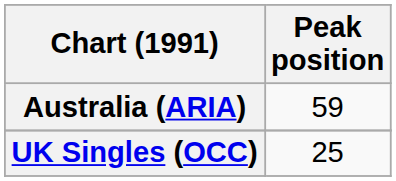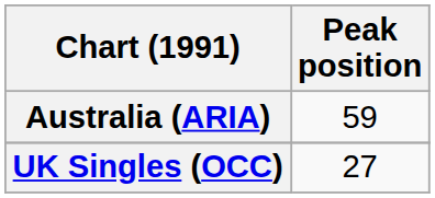 <table class="wikitable sortable plainrowheaders" style="text-align:center">
 <tr>
 <th scope="col">Chart (1991)</th>
 <th scope="col">Peak<br>position</th>
 </tr>
 <tr>
 <th scope="row">Australia (<a href='#'>ARIA</a>)</th>
 <td>59</td>
 </tr>
 <tr>
 </tr>
 <tr>
 <th scope="row"><a href='#'>UK Singles</a> (<a href='#'>OCC</a>)</th>
-<td>25</td>
+<td>27</td>
 </tr>
 </table>
